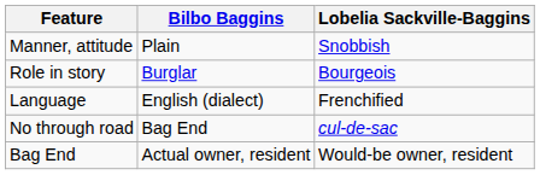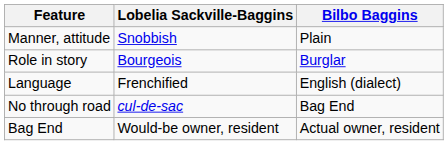 <table class="wikitable" style="margin: 1em auto;">
 <tr>
 <th>Feature</th>
+<th>Lobelia Sackville-Baggins</th>
 <th><a href='#'>Bilbo Baggins</a></th>
-<th>Lobelia Sackville-Baggins</th>
 </tr>
 <tr>
 <td>Manner, attitude</td>
+<td><a href='#'>Snobbish</a></td>
 <td>Plain</td>
-<td><a href='#'>Snobbish</a></td>
 </tr>
 <tr>
 <td>Role in story</td>
+<td><a href='#'>Bourgeois</a></td>
 <td><a href='#'>Burglar</a></td>
-<td><a href='#'>Bourgeois</a></td>
 </tr>
 <tr>
 <td>Language</td>
+<td>Frenchified</td>
 <td>English (dialect)</td>
-<td>Frenchified</td>
 </tr>
 <tr>
 <td>No through road</td>
+<td><em><a href='#'>cul-de-sac</a></em></td>
 <td>Bag End</td>
-<td><em><a href='#'>cul-de-sac</a></em></td>
 </tr>
 <tr>
 <td>Bag End</td>
+<td>Would-be owner, resident</td>
 <td>Actual owner, resident</td>
-<td>Would-be owner, resident</td>
 </tr>
 </table>
